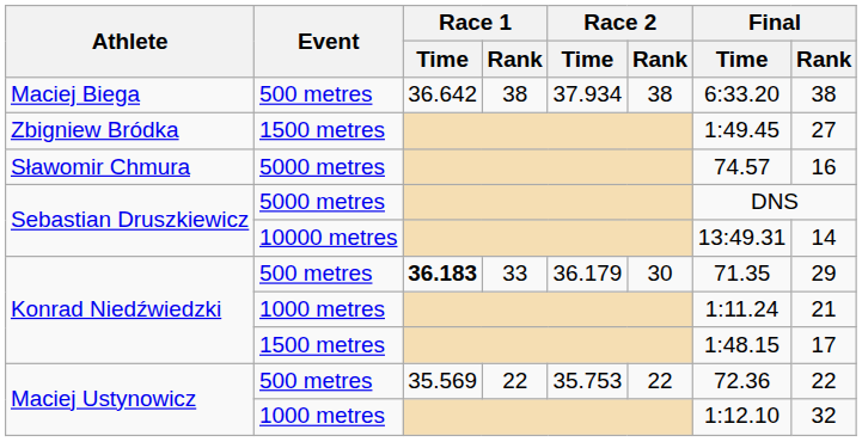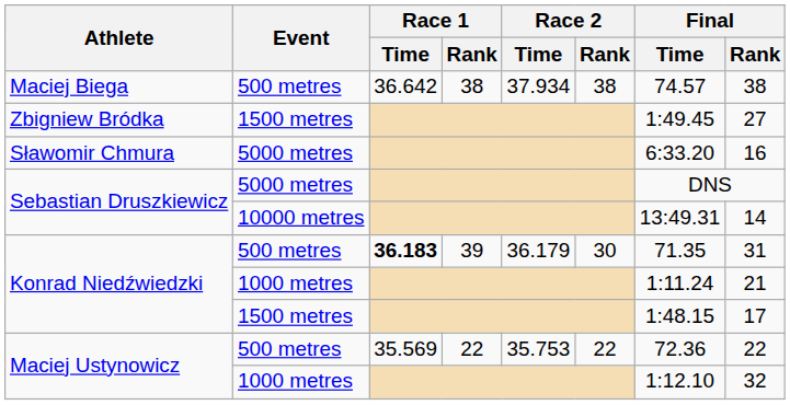 <table class="wikitable">
 <tr>
 <th rowspan="2">Athlete</th>
 <th rowspan="2">Event</th>
 <th colspan="2">Race 1</th>
 <th colspan="2">Race 2</th>
 <th colspan="2">Final</th>
 </tr>
 <tr>
 <th>Time</th>
 <th>Rank</th>
 <th>Time</th>
 <th>Rank</th>
 <th>Time</th>
 <th>Rank</th>
 </tr>
 <tr>
 <td><a href='#'>Maciej Biega</a></td>
 <td><a href='#'>500 metres</a></td>
 <td align="center">36.642</td>
 <td align="center">38</td>
 <td align="center">37.934</td>
 <td align="center">38</td>
-<td align="center">6:33.20</td>
+<td align="center">74.57</td>
 <td align="center">38</td>
 </tr>
 <tr>
 <td><a href='#'>Zbigniew Bródka</a></td>
 <td><a href='#'>1500 metres</a></td>
 <td align="center" colspan=4 bgcolor=wheat></td>
 <td align="center">1:49.45</td>
 <td align="center">27</td>
 </tr>
 <tr>
 <td rowspan=1><a href='#'>Sławomir Chmura</a></td>
 <td><a href='#'>5000 metres</a></td>
 <td align="center" colspan=4 bgcolor=wheat></td>
-<td align="center">74.57</td>
+<td align="center">6:33.20</td>
 <td align="center">16</td>
 </tr>
 <tr>
 <td rowspan=2><a href='#'>Sebastian Druszkiewicz</a></td>
 <td><a href='#'>5000 metres</a></td>
 <td align="center" colspan=4 bgcolor=wheat></td>
 <td align="center" colspan=2>DNS</td>
 </tr>
 <tr>
 <td><a href='#'>10000 metres</a></td>
 <td align="center" colspan=4 bgcolor=wheat></td>
 <td align="center">13:49.31</td>
 <td align="center">14</td>
 </tr>
 <tr>
 <td rowspan=3><a href='#'>Konrad Niedźwiedzki</a></td>
 <td><a href='#'>500 metres</a></td>
 <td align="center"><strong>36.183</strong></td>
-<td align="center">33</td>
+<td align="center">39</td>
 <td align="center">36.179</td>
 <td align="center">30</td>
 <td align="center">71.35</td>
-<td align="center">29</td>
+<td align="center">31</td>
 </tr>
 <tr>
 <td><a href='#'>1000 metres</a></td>
 <td align="center" colspan=4 bgcolor=wheat></td>
 <td align="center">1:11.24</td>
 <td align="center">21</td>
 </tr>
 <tr>
 <td><a href='#'>1500 metres</a></td>
 <td align="center" colspan=4 bgcolor=wheat></td>
 <td align="center">1:48.15</td>
 <td align="center">17</td>
 </tr>
 <tr>
 <td rowspan=2><a href='#'>Maciej Ustynowicz</a></td>
 <td><a href='#'>500 metres</a></td>
 <td align="center">35.569</td>
 <td align="center">22</td>
 <td align="center">35.753</td>
 <td align="center">22</td>
 <td align="center">72.36</td>
 <td align="center">22</td>
 </tr>
 <tr>
 <td><a href='#'>1000 metres</a></td>
 <td align="center" colspan=4 bgcolor=wheat></td>
 <td align="center">1:12.10</td>
 <td align="center">32</td>
 </tr>
 </table>
